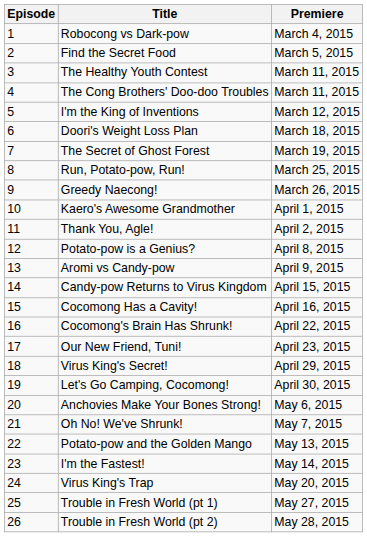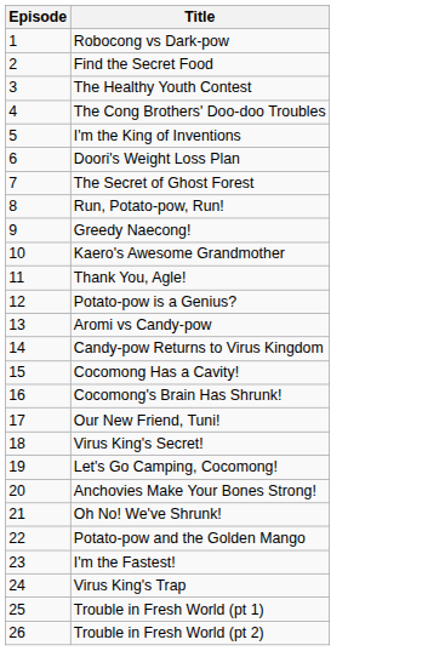 <table class="wikitable plainrowheaders">
 <tr>
 <th>Episode</th>
 <th>Title</th>
-<th>Premiere</th>
 </tr>
 <tr>
 <td>1</td>
 <td>Robocong vs Dark-pow</td>
-<td>March 4, 2015</td>
 </tr>
 <tr>
 <td>2</td>
 <td>Find the Secret Food</td>
-<td>March 5, 2015</td>
 </tr>
 <tr>
 <td>3</td>
 <td>The Healthy Youth Contest</td>
-<td>March 11, 2015</td>
 </tr>
 <tr>
 <td>4</td>
 <td>The Cong Brothers' Doo-doo Troubles</td>
-<td>March 11, 2015</td>
 </tr>
 <tr>
 <td>5</td>
 <td>I'm the King of Inventions</td>
-<td>March 12, 2015</td>
 </tr>
 <tr>
 <td>6</td>
 <td>Doori's Weight Loss Plan</td>
-<td>March 18, 2015</td>
 </tr>
 <tr>
 <td>7</td>
 <td>The Secret of Ghost Forest</td>
-<td>March 19, 2015</td>
 </tr>
 <tr>
 <td>8</td>
 <td>Run, Potato-pow, Run!</td>
-<td>March 25, 2015</td>
 </tr>
 <tr>
 <td>9</td>
 <td>Greedy Naecong!</td>
-<td>March 26, 2015</td>
 </tr>
 <tr>
 <td>10</td>
 <td>Kaero's Awesome Grandmother</td>
-<td>April 1, 2015</td>
 </tr>
 <tr>
 <td>11</td>
 <td>Thank You, Agle!</td>
-<td>April 2, 2015</td>
 </tr>
 <tr>
 <td>12</td>
 <td>Potato-pow is a Genius?</td>
-<td>April 8, 2015</td>
 </tr>
 <tr>
 <td>13</td>
 <td>Aromi vs Candy-pow</td>
-<td>April 9, 2015</td>
 </tr>
 <tr>
 <td>14</td>
 <td>Candy-pow Returns to Virus Kingdom</td>
-<td>April 15, 2015</td>
 </tr>
 <tr>
 <td>15</td>
 <td>Cocomong Has a Cavity!</td>
-<td>April 16, 2015</td>
 </tr>
 <tr>
 <td>16</td>
 <td>Cocomong's Brain Has Shrunk!</td>
-<td>April 22, 2015</td>
 </tr>
 <tr>
 <td>17</td>
 <td>Our New Friend, Tuni!</td>
-<td>April 23, 2015</td>
 </tr>
 <tr>
 <td>18</td>
 <td>Virus King's Secret!</td>
-<td>April 29, 2015</td>
 </tr>
 <tr>
 <td>19</td>
 <td>Let's Go Camping, Cocomong!</td>
-<td>April 30, 2015</td>
 </tr>
 <tr>
 <td>20</td>
 <td>Anchovies Make Your Bones Strong!</td>
-<td>May 6, 2015</td>
 </tr>
 <tr>
 <td>21</td>
 <td>Oh No! We've Shrunk!</td>
-<td>May 7, 2015</td>
 </tr>
 <tr>
 <td>22</td>
 <td>Potato-pow and the Golden Mango</td>
-<td>May 13, 2015</td>
 </tr>
 <tr>
 <td>23</td>
 <td>I'm the Fastest!</td>
-<td>May 14, 2015</td>
 </tr>
 <tr>
 <td>24</td>
 <td>Virus King's Trap</td>
-<td>May 20, 2015</td>
 </tr>
 <tr>
 <td>25</td>
 <td>Trouble in Fresh World (pt 1)</td>
-<td>May 27, 2015</td>
 </tr>
 <tr>
 <td>26</td>
 <td>Trouble in Fresh World (pt 2)</td>
-<td>May 28, 2015</td>
 </tr>
 </table>
